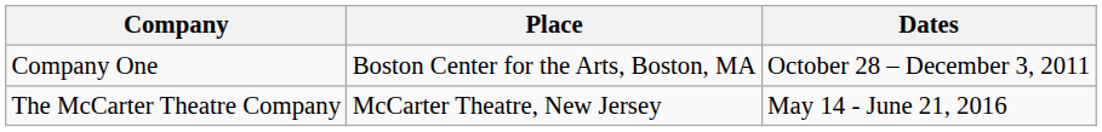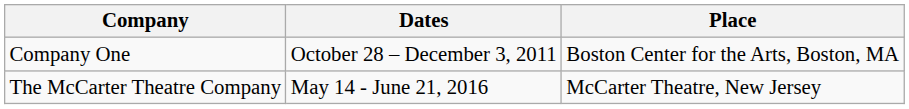 <table class="wikitable">
 <tr>
 <th>Company</th>
+<th>Dates</th>
 <th>Place</th>
-<th>Dates</th>
 </tr>
 <tr>
 <td>Company One</td>
+<td>October 28 – December 3, 2011</td>
 <td>Boston Center for the Arts, Boston, MA</td>
-<td>October 28 – December 3, 2011</td>
 </tr>
 <tr>
 <td>The McCarter Theatre Company</td>
+<td>May 14 - June 21, 2016</td>
 <td>McCarter Theatre, New Jersey</td>
-<td>May 14 - June 21, 2016</td>
 </tr>
 </table>
